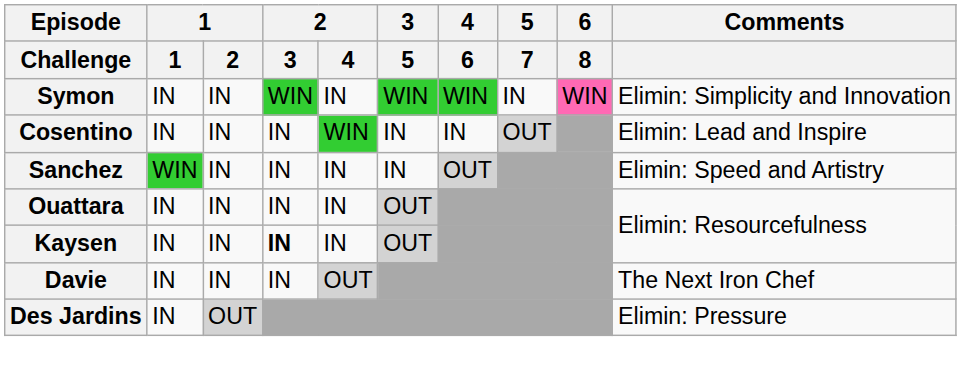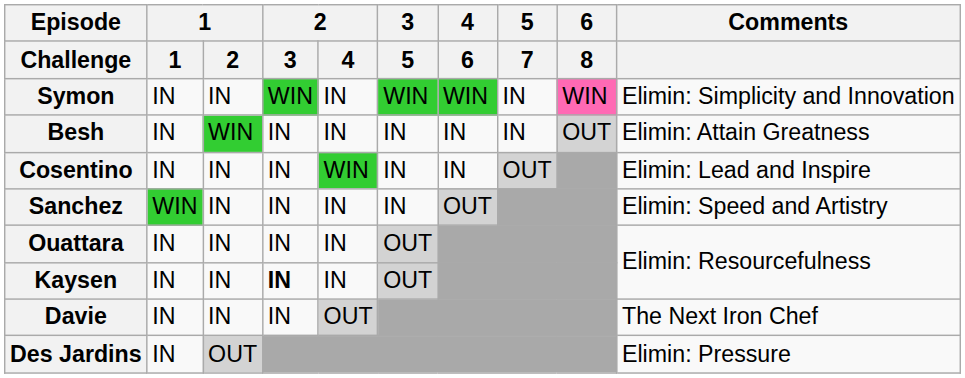 <table class="wikitable" align=>
 <tr>
 <th>Episode</th>
 <th colspan=2;>1</th>
 <th colspan=2;>2</th>
 <th>3</th>
 <th>4</th>
 <th>5</th>
 <th>6</th>
 <th>Comments</th>
 </tr>
 <tr>
 <th>Challenge</th>
 <th>1</th>
 <th>2</th>
 <th>3</th>
 <th>4</th>
 <th>5</th>
 <th>6</th>
 <th>7</th>
 <th>8</th>
 <th></th>
 </tr>
 <tr>
 <th>Symon</th>
 <td>IN</td>
 <td>IN</td>
 <td style="background:limegreen;">WIN</td>
 <td>IN</td>
 <td style="background:limegreen;">WIN</td>
 <td style="background:limegreen;">WIN</td>
 <td>IN</td>
 <td style="background:hotpink;">WIN</td>
 <td>Elimin: Simplicity and Innovation</td>
+</tr>
+<tr>
+<th>Besh</th>
+<td>IN</td>
+<td style="background:limegreen;">WIN</td>
+<td>IN</td>
+<td>IN</td>
+<td>IN</td>
+<td>IN</td>
+<td>IN</td>
+<td style="background:lightgrey;">OUT</td>
+<td>Elimin: Attain Greatness</td>
 </tr>
 <tr>
 <th>Cosentino</th>
 <td>IN</td>
 <td>IN</td>
 <td>IN</td>
 <td style="background:limegreen;">WIN</td>
 <td>IN</td>
 <td>IN</td>
 <td style="background:lightgrey;">OUT</td>
 <td style="background:darkgrey;"></td>
 <td>Elimin: Lead and Inspire</td>
 </tr>
 <tr>
 <th>Sanchez</th>
 <td style="background:limegreen;">WIN</td>
 <td>IN</td>
 <td>IN</td>
 <td>IN</td>
 <td>IN</td>
 <td style="background:lightgrey;">OUT</td>
 <td colspan="2" style="background:darkgrey;"></td>
 <td>Elimin: Speed and Artistry</td>
 </tr>
 <tr>
 <th>Ouattara</th>
 <td>IN</td>
 <td>IN</td>
 <td>IN</td>
 <td>IN</td>
 <td style="background:lightgrey;">OUT</td>
 <td colspan="3" style="background:darkgrey;"></td>
 <td rowspan=2>Elimin: Resourcefulness</td>
 </tr>
 <tr>
 <th>Kaysen</th>
 <td>IN</td>
 <td>IN</td>
 <td><strong>IN</strong></td>
 <td>IN</td>
 <td style="background:lightgrey;">OUT</td>
 <td colspan="3" style="background:darkgrey;"></td>
 </tr>
 <tr>
 <th>Davie</th>
 <td>IN</td>
 <td>IN</td>
 <td>IN</td>
 <td style="background:lightgrey;">OUT</td>
 <td colspan="4" style="background:darkgrey;"></td>
 <td>The Next Iron Chef</td>
 </tr>
 <tr>
 <th>Des Jardins</th>
 <td>IN</td>
 <td style="background:lightgrey;">OUT</td>
 <td colspan="6" style="background:darkgrey;"></td>
 <td>Elimin: Pressure</td>
 </tr>
 </table>
